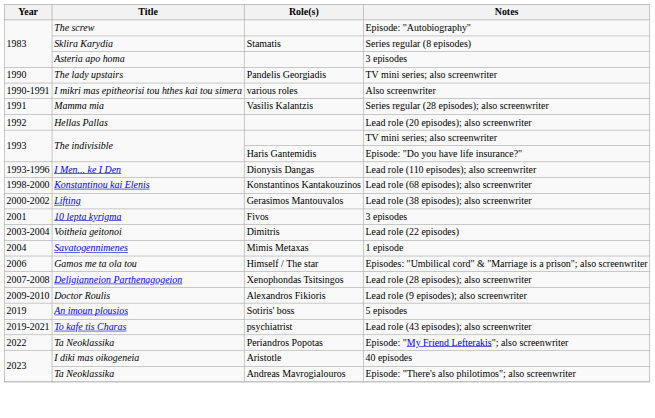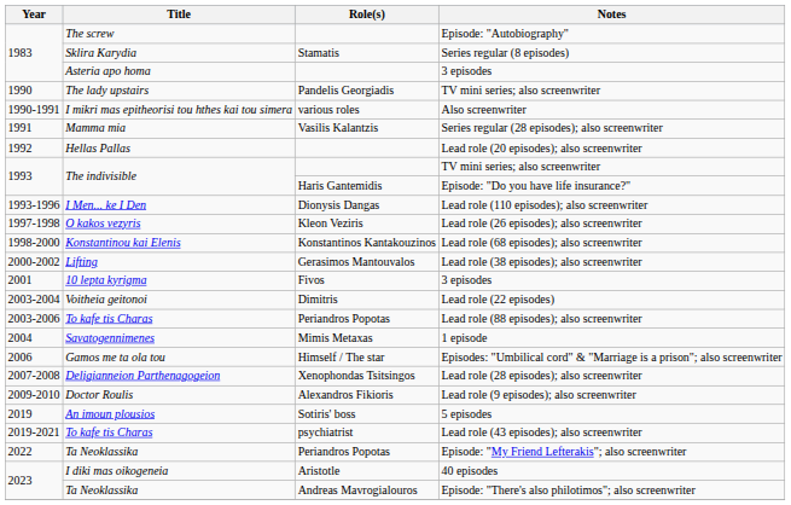 <table class="wikitable">
 <tr style="background:#b0c4de; text-align:center;">
 <th>Year</th>
 <th>Title</th>
 <th>Role(s)</th>
 <th>Notes</th>
 </tr>
 <tr>
 <td rowspan="3">1983</td>
 <td><em>The screw</em></td>
 <td></td>
 <td>Episode: "Autobiography"</td>
 </tr>
 <tr>
 <td><em>Sklira Karydia</em></td>
 <td>Stamatis</td>
 <td>Series regular (8 episodes)</td>
 </tr>
 <tr>
 <td><em>Asteria apo homa</em></td>
 <td></td>
 <td>3 episodes</td>
 </tr>
 <tr>
 <td>1990</td>
 <td><em>The lady upstairs</em></td>
 <td>Pandelis Georgiadis</td>
 <td>TV mini series; also screenwriter</td>
 </tr>
 <tr>
 <td>1990-1991</td>
 <td><em>I mikri mas epitheorisi tou hthes kai tou simera</em></td>
 <td>various roles</td>
 <td>Also screenwriter</td>
 </tr>
 <tr>
 <td>1991</td>
 <td><em>Mamma mia</em></td>
 <td>Vasilis Kalantzis</td>
 <td>Series regular (28 episodes); also screenwriter</td>
 </tr>
 <tr>
 <td>1992</td>
 <td><em>Hellas Pallas</em></td>
 <td></td>
 <td>Lead role (20 episodes); also screenwriter</td>
 </tr>
 <tr>
 <td rowspan="2">1993</td>
 <td rowspan="2"><em>The indivisible</em></td>
 <td></td>
 <td>TV mini series; also screenwriter</td>
 </tr>
 <tr>
 <td>Haris Gantemidis</td>
 <td>Episode: "Do you have life insurance?"</td>
 </tr>
 <tr>
 <td>1993-1996</td>
 <td><em><a href='#'>I Men... ke I Den</a></em></td>
 <td>Dionysis Dangas</td>
 <td>Lead role (110 episodes); also screenwriter</td>
 </tr>
 <tr>
+<td>1997-1998</td>
+<td><em><a href='#'>O kakos vezyris</a></em></td>
+<td>Kleon Veziris</td>
+<td>Lead role (26 episodes); also screenwriter</td>
+</tr>
+<tr>
 <td>1998-2000</td>
 <td><em><a href='#'>Konstantinou kai Elenis</a></em></td>
 <td>Konstantinos Kantakouzinos</td>
 <td>Lead role (68 episodes); also screenwriter</td>
 </tr>
 <tr>
 <td>2000-2002</td>
 <td><em><a href='#'>Lifting</a></em></td>
 <td>Gerasimos Mantouvalos</td>
 <td>Lead role (38 episodes); also screenwriter</td>
 </tr>
 <tr>
 <td>2001</td>
 <td><em><a href='#'>10 lepta kyrigma</a></em></td>
 <td>Fivos</td>
 <td>3 episodes</td>
 </tr>
 <tr>
 <td>2003-2004</td>
 <td><em>Voitheia geitonoi</em></td>
 <td>Dimitris</td>
 <td>Lead role (22 episodes)</td>
+</tr>
+<tr>
+<td>2003-2006</td>
+<td><em><a href='#'>To kafe tis Charas</a></em></td>
+<td>Periandros Popotas</td>
+<td>Lead role (88 episodes); also screenwriter</td>
 </tr>
 <tr>
 <td>2004</td>
 <td><em><a href='#'>Savatogennimenes</a></em></td>
 <td>Mimis Metaxas</td>
 <td>1 episode</td>
 </tr>
 <tr>
 <td>2006</td>
 <td><em>Gamos me ta ola tou</em></td>
 <td>Himself / The star</td>
 <td>Episodes: "Umbilical cord" & "Marriage is a prison"; also screenwriter</td>
 </tr>
 <tr>
 <td>2007-2008</td>
 <td><em><a href='#'>Deligianneion Parthenagogeion</a></em></td>
 <td>Xenophondas Tsitsingos</td>
 <td>Lead role (28 episodes); also screenwriter</td>
 </tr>
 <tr>
 <td>2009-2010</td>
 <td><em>Doctor Roulis</em></td>
 <td>Alexandros Fikioris</td>
 <td>Lead role (9 episodes); also screenwriter</td>
 </tr>
 <tr>
 <td>2019</td>
 <td><em><a href='#'>An imoun plousios</a></em></td>
 <td>Sotiris' boss</td>
 <td>5 episodes</td>
 </tr>
 <tr>
 <td>2019-2021</td>
 <td><em><a href='#'>To kafe tis Charas</a></em></td>
 <td>psychiatrist</td>
 <td>Lead role (43 episodes); also screenwriter</td>
 </tr>
 <tr>
 <td>2022</td>
 <td><em>Ta Neoklassika</em></td>
 <td>Periandros Popotas</td>
 <td>Episode: "<a href='#'>My Friend Lefterakis</a>"; also screenwriter</td>
 </tr>
 <tr>
 <td rowspan="2">2023</td>
 <td><em>I diki mas oikogeneia</em></td>
 <td>Aristotle</td>
 <td>40 episodes</td>
 </tr>
 <tr>
 <td><em>Ta Neoklassika</em></td>
 <td>Andreas Mavrogialouros</td>
 <td>Episode: "There's also philotimos"; also screenwriter</td>
 </tr>
 <tr>
 </tr>
 </table>
